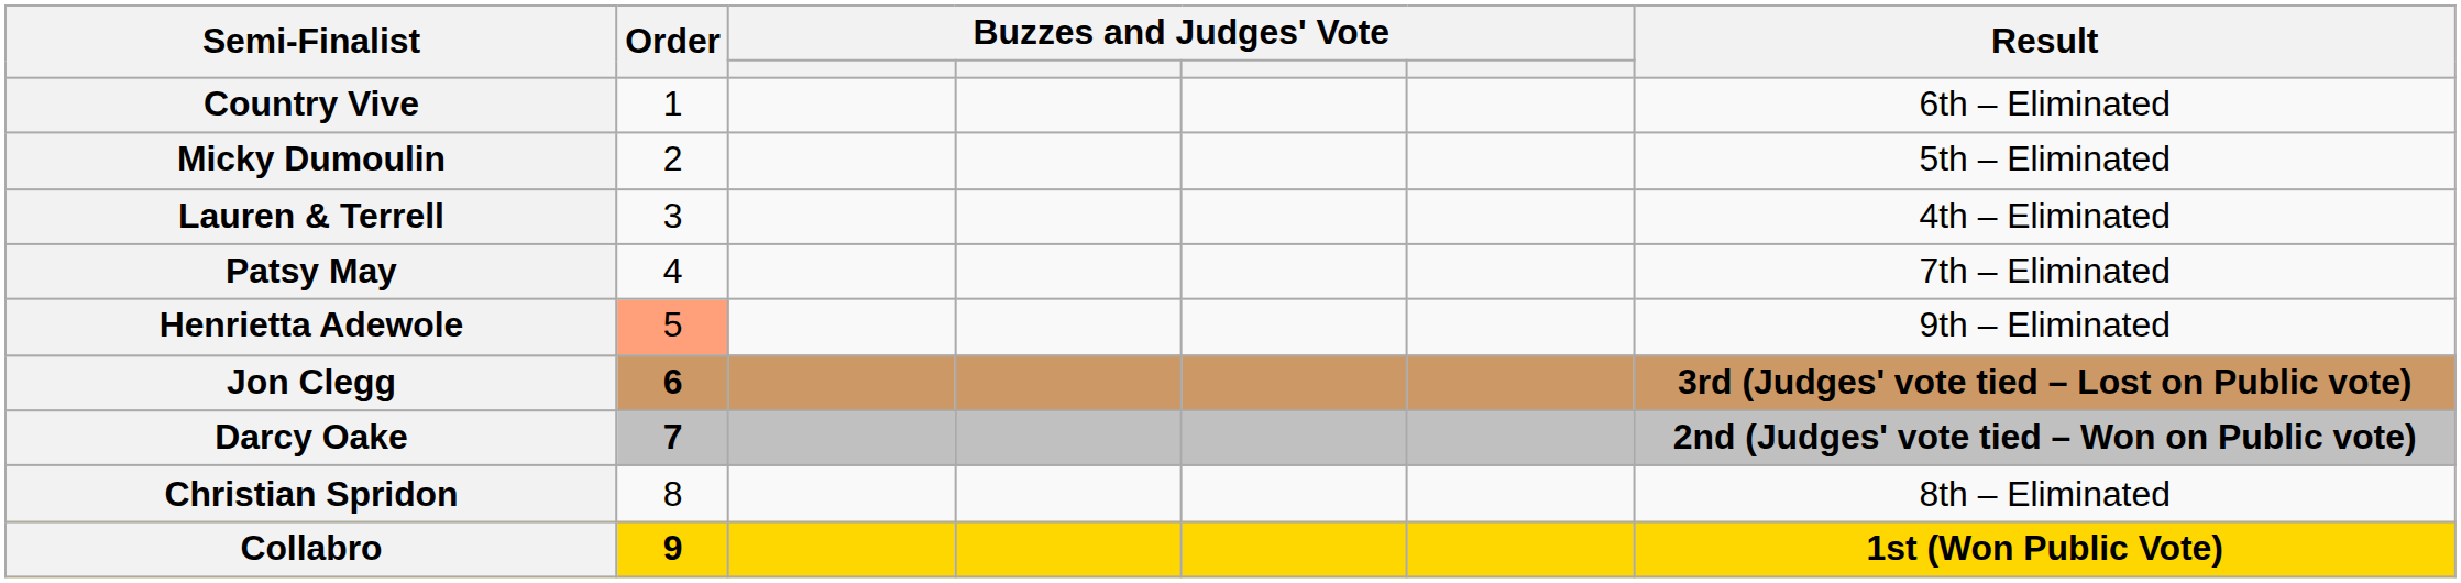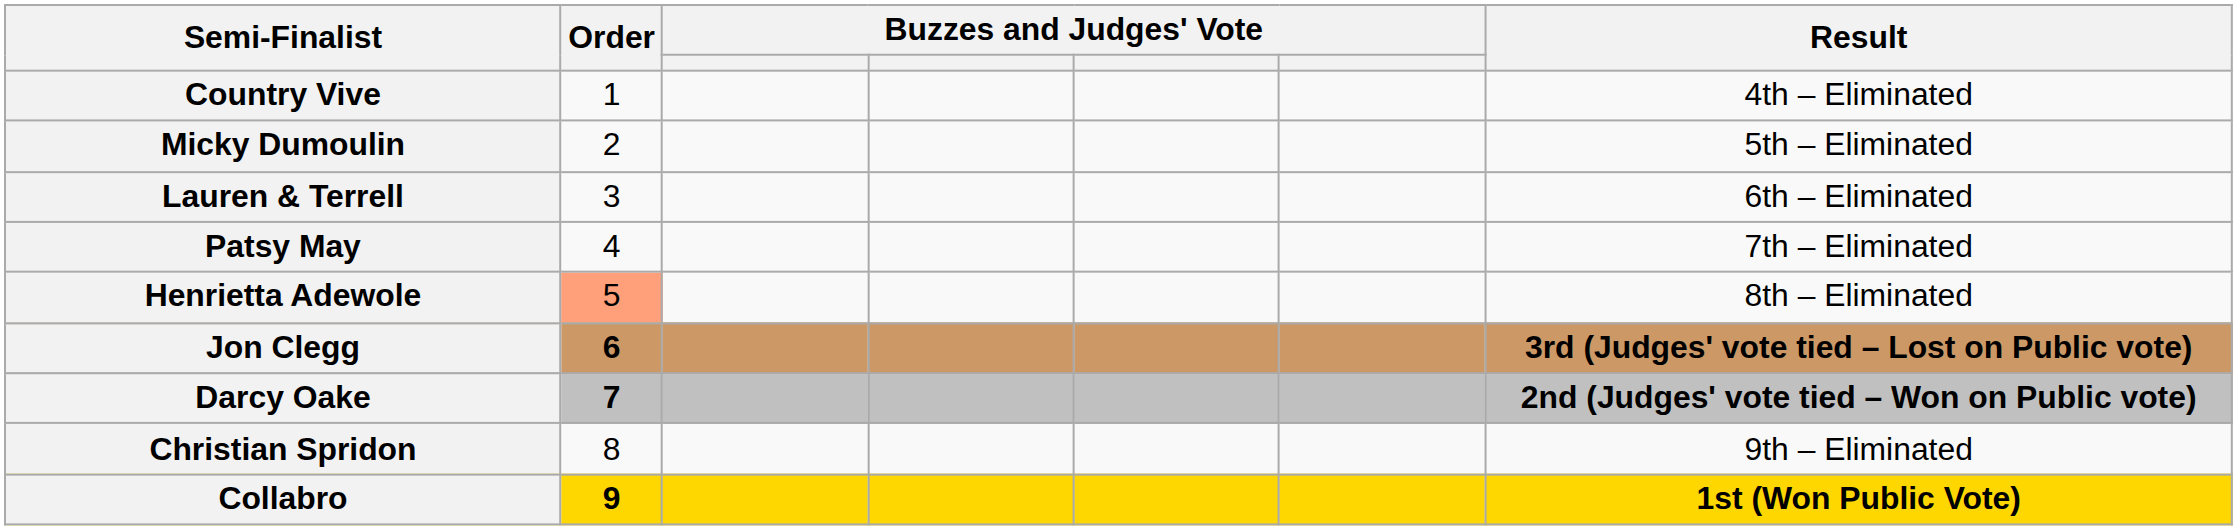 <table class="wikitable plainrowheaders sortable" style="text-align:center;">
 <tr>
 <th scope="col" rowspan="2" class="unsortable" style="width:17em;">Semi-Finalist</th>
 <th scope="col" rowspan="2" style="width:1em;">Order</th>
 <th scope="col" colspan="4" class="unsortable" style="width:24em;">Buzzes and Judges' Vote</th>
 <th scope="col" rowspan="2" style="width:23em;">Result </th>
 </tr>
 <tr>
 <th scope="col" class="unsortable" style="width:6em;"></th>
 <th scope="col" class="unsortable" style="width:6em;"></th>
 <th scope="col" class="unsortable" style="width:6em;"></th>
 <th scope="col" class="unsortable" style="width:6em;"></th>
 </tr>
 <tr>
 <th scope="row">Country Vive</th>
 <td>1</td>
 <td style="text-align:center;"></td>
 <td style="text-align:center;"></td>
 <td style="text-align:center;"></td>
 <td style="text-align:center;"></td>
-<td>6th – Eliminated</td>
+<td>4th – Eliminated</td>
 </tr>
 <tr>
 <th scope="row">Micky Dumoulin</th>
 <td>2</td>
 <td style="text-align:center;"></td>
 <td style="text-align:center;"></td>
 <td style="text-align:center;"></td>
 <td style="text-align:center;"></td>
 <td>5th – Eliminated</td>
 </tr>
 <tr>
 <th scope="row">Lauren & Terrell</th>
 <td>3</td>
 <td style="text-align:center;"></td>
 <td style="text-align:center;"></td>
 <td style="text-align:center;"></td>
 <td style="text-align:center;"></td>
-<td>4th – Eliminated</td>
+<td>6th – Eliminated</td>
 </tr>
 <tr>
 <th scope="row">Patsy May</th>
 <td>4</td>
 <td style="text-align:center;"></td>
 <td style="text-align:center;"></td>
 <td style="text-align:center;"></td>
 <td style="text-align:center;"></td>
 <td>7th – Eliminated</td>
 </tr>
 <tr>
 <th scope="row">Henrietta Adewole</th>
 <td style="background: lightsalmon;">5</td>
 <td style="text-align:center;"></td>
 <td style="text-align:center;"></td>
 <td style="text-align:center;"></td>
 <td style="text-align:center;"></td>
-<td>9th – Eliminated</td>
+<td>8th – Eliminated</td>
 </tr>
 <tr bgcolor=#c96>
 <th scope="row"><strong>Jon Clegg</strong> </th>
 <td><strong>6</strong></td>
 <td style="text-align:center;"></td>
 <td style="text-align:center;"></td>
 <td style="text-align:center;"></td>
 <td style="text-align:center;"></td>
 <td><strong>3rd (Judges' vote tied – Lost on Public vote)</strong></td>
 </tr>
 <tr bgcolor=silver>
 <th scope="row"><strong>Darcy Oake</strong></th>
 <td><strong>7</strong></td>
 <td style="text-align:center;"></td>
 <td style="text-align:center;"></td>
 <td style="text-align:center;"></td>
 <td style="text-align:center;"></td>
 <td><strong>2nd (Judges' vote tied – Won on Public vote)</strong></td>
 </tr>
 <tr>
 <th scope="row">Christian Spridon</th>
 <td>8</td>
 <td style="text-align:center;"></td>
 <td style="text-align:center;"></td>
 <td style="text-align:center;"></td>
 <td style="text-align:center;"></td>
-<td>8th – Eliminated</td>
+<td>9th – Eliminated</td>
 </tr>
 <tr bgcolor=gold>
 <th scope="row"><strong>Collabro</strong></th>
 <td><strong>9</strong></td>
 <td style="text-align:center;"></td>
 <td style="text-align:center;"></td>
 <td style="text-align:center;"></td>
 <td style="text-align:center;"></td>
 <td><strong>1st (Won Public Vote)</strong></td>
 </tr>
 </table>
